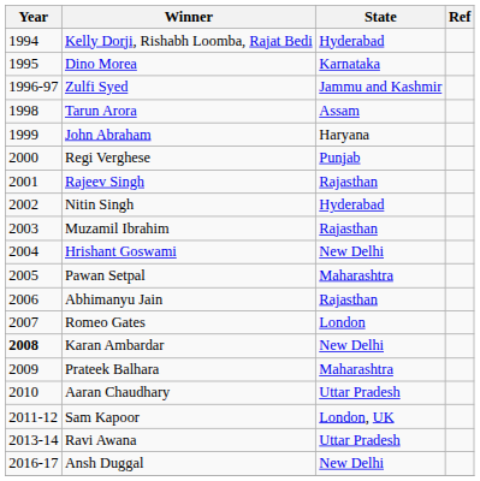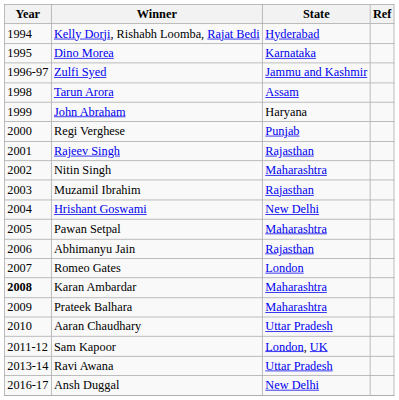 <table class="wikitable">
 <tr>
 <th>Year</th>
 <th>Winner</th>
 <th>State</th>
 <th>Ref</th>
 </tr>
 <tr>
 <td>1994</td>
 <td><a href='#'>Kelly Dorji</a>, Rishabh Loomba, <a href='#'>Rajat Bedi</a></td>
 <td><a href='#'>Hyderabad</a></td>
 <td></td>
 </tr>
 <tr>
 <td>1995</td>
 <td><a href='#'>Dino Morea</a></td>
 <td><a href='#'>Karnataka</a></td>
 <td></td>
 </tr>
 <tr>
 <td>1996-97</td>
 <td><a href='#'>Zulfi Syed</a></td>
 <td><a href='#'>Jammu and Kashmir</a></td>
 <td></td>
 </tr>
 <tr>
 <td>1998</td>
 <td><a href='#'>Tarun Arora</a></td>
 <td><a href='#'>Assam</a></td>
 <td></td>
 </tr>
 <tr>
 <td>1999</td>
 <td><a href='#'>John Abraham</a></td>
 <td>Haryana</td>
 <td></td>
 </tr>
 <tr>
 <td>2000</td>
 <td>Regi Verghese</td>
 <td><a href='#'>Punjab</a></td>
 <td></td>
 </tr>
 <tr>
 <td>2001</td>
 <td><a href='#'>Rajeev Singh</a></td>
 <td><a href='#'>Rajasthan</a></td>
 <td></td>
 </tr>
 <tr>
 <td>2002</td>
 <td>Nitin Singh</td>
-<td><a href='#'>Hyderabad</a></td>
+<td><a href='#'>Maharashtra</a></td>
 <td></td>
 </tr>
 <tr>
 <td>2003</td>
 <td>Muzamil Ibrahim</td>
 <td><a href='#'>Rajasthan</a></td>
 <td></td>
 </tr>
 <tr>
 <td>2004</td>
 <td><a href='#'>Hrishant Goswami</a></td>
 <td><a href='#'>New Delhi</a></td>
 <td></td>
 </tr>
 <tr>
 <td>2005</td>
 <td>Pawan Setpal</td>
 <td><a href='#'>Maharashtra</a></td>
 <td></td>
 </tr>
 <tr>
 <td>2006</td>
 <td>Abhimanyu Jain</td>
 <td><a href='#'>Rajasthan</a></td>
 <td></td>
 </tr>
 <tr>
 <td>2007</td>
 <td>Romeo Gates</td>
 <td><a href='#'>London</a></td>
 <td></td>
 </tr>
 <tr>
 <td><strong>2008</strong></td>
 <td>Karan Ambardar</td>
-<td><a href='#'>New Delhi</a></td>
+<td><a href='#'>Maharashtra</a></td>
 <td></td>
 </tr>
 <tr>
 <td>2009</td>
 <td>Prateek Balhara</td>
 <td><a href='#'>Maharashtra</a></td>
 <td></td>
 </tr>
 <tr>
 <td>2010</td>
 <td>Aaran Chaudhary</td>
 <td><a href='#'>Uttar Pradesh</a></td>
 <td></td>
 </tr>
 <tr>
 <td>2011-12</td>
 <td>Sam Kapoor</td>
 <td><a href='#'>London</a>, <a href='#'>UK</a></td>
 <td></td>
 </tr>
 <tr>
 <td>2013-14</td>
 <td>Ravi Awana</td>
 <td><a href='#'>Uttar Pradesh</a></td>
 <td></td>
 </tr>
 <tr>
 <td>2016-17</td>
 <td>Ansh Duggal</td>
 <td><a href='#'>New Delhi</a></td>
 <td></td>
 </tr>
 <tr>
 </tr>
 </table>
